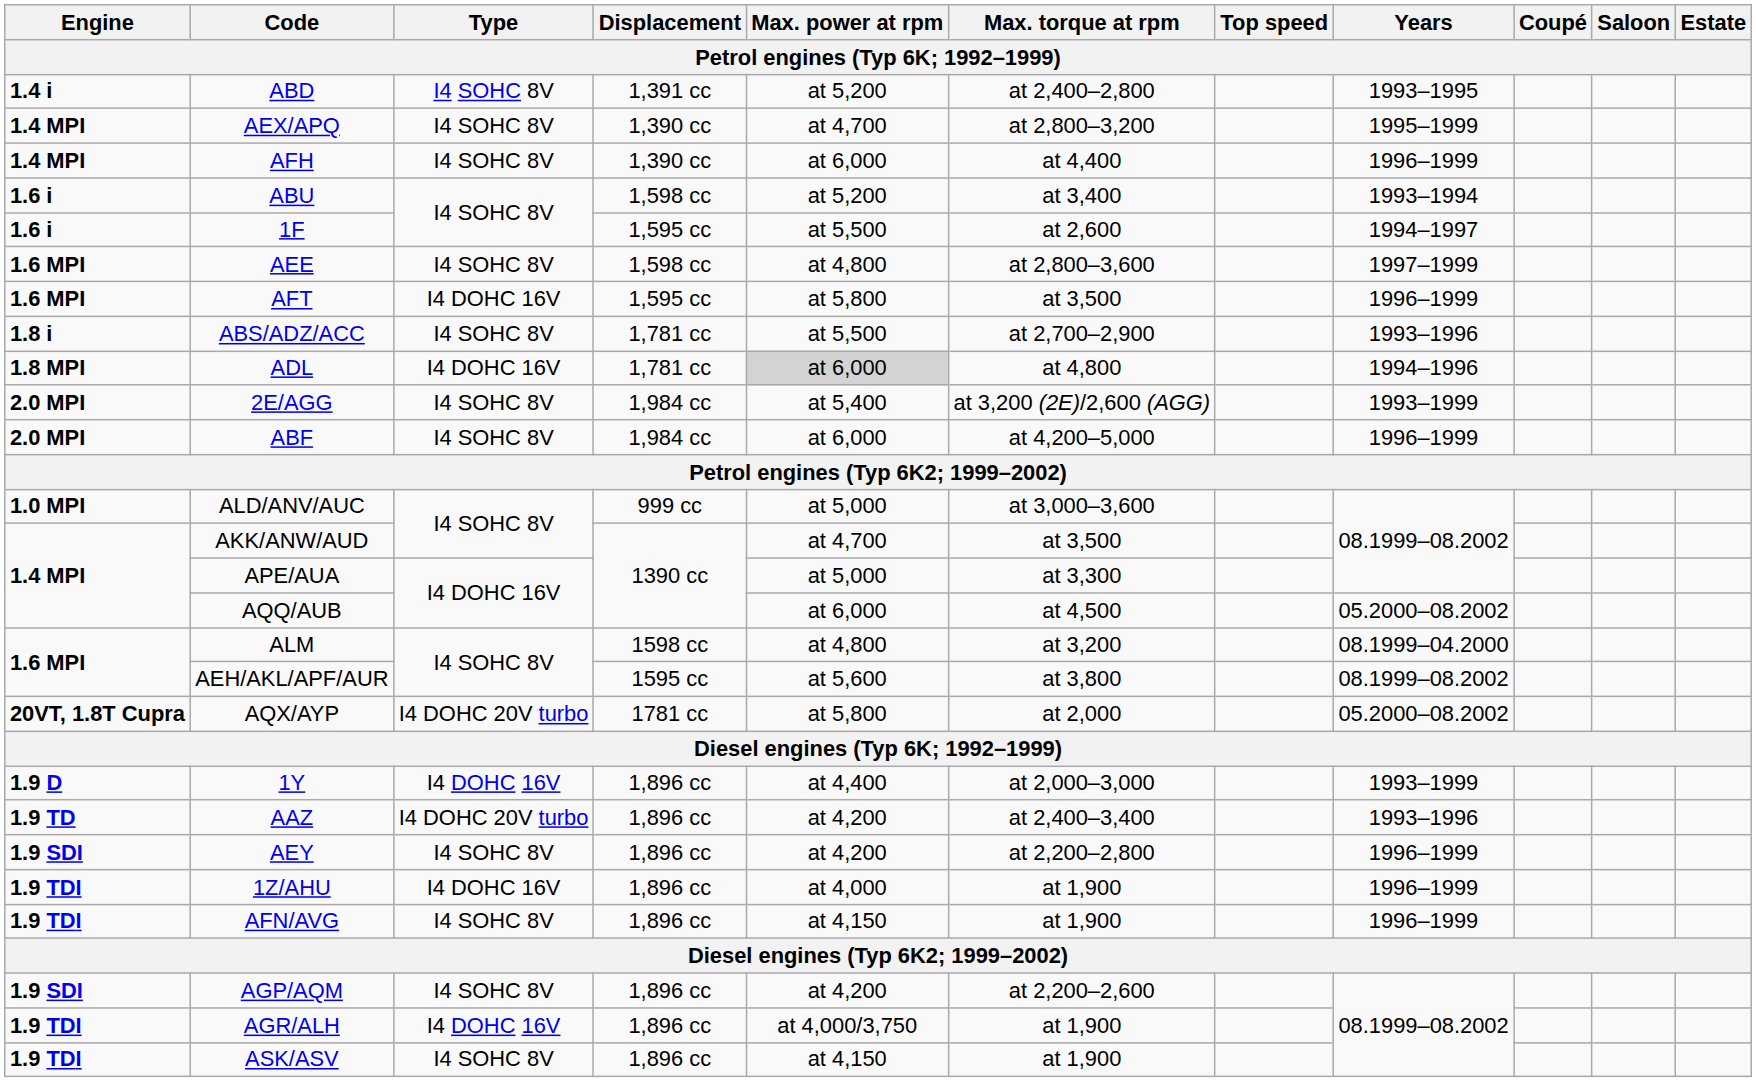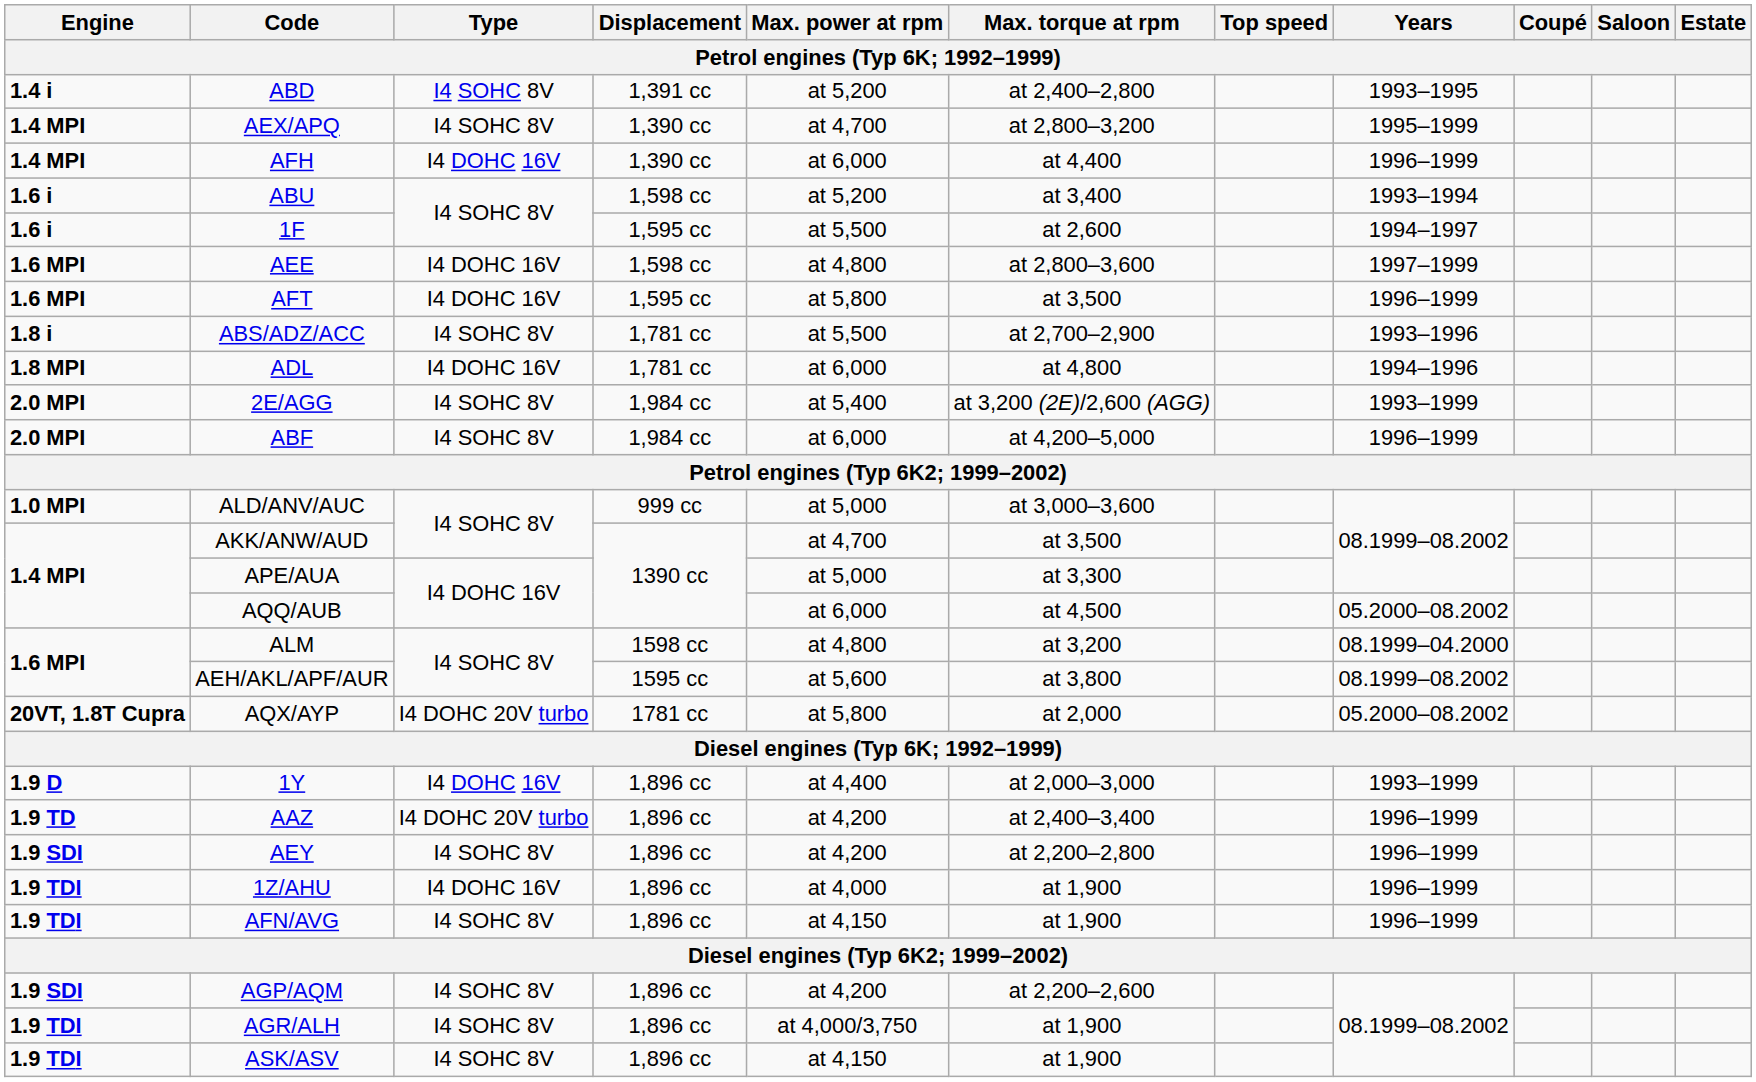 <table class="wikitable" style="text-align:center; font-size:90%;">
 <tr>
 <th>Engine</th>
 <th>Code</th>
 <th>Type</th>
 <th>Displacement</th>
 <th>Max. power at rpm</th>
 <th>Max. torque at rpm</th>
 <th>Top speed</th>
 <th>Years</th>
 <th>Coupé</th>
 <th>Saloon</th>
 <th>Estate</th>
 </tr>
 <tr>
 <th colspan="11">Petrol engines (Typ 6K; 1992–1999)</th>
 </tr>
 <tr>
 <td align="left"><strong>1.4 i</strong></td>
 <td><a href='#'>ABD</a></td>
 <td><a href='#'>I4</a> <a href='#'>SOHC</a> 8V</td>
 <td>1,391 cc</td>
 <td> at 5,200</td>
 <td> at 2,400–2,800</td>
 <td></td>
 <td>1993–1995</td>
 <td></td>
 <td></td>
 <td></td>
 </tr>
 <tr>
 <td align="left"><strong>1.4 MPI</strong></td>
 <td><a href='#'>AEX/APQ</a></td>
 <td>I4 SOHC 8V</td>
 <td>1,390 cc</td>
 <td> at 4,700</td>
 <td> at 2,800–3,200</td>
 <td></td>
 <td>1995–1999</td>
 <td></td>
 <td></td>
 <td></td>
 </tr>
 <tr>
 <td align="left"><strong>1.4 MPI</strong></td>
 <td><a href='#'>AFH</a></td>
-<td>I4 SOHC 8V</td>
+<td>I4 <a href='#'>DOHC</a> <a href='#'>16V</a></td>
 <td>1,390 cc</td>
 <td> at 6,000</td>
 <td> at 4,400</td>
 <td></td>
 <td>1996–1999</td>
 <td></td>
 <td></td>
 <td></td>
 </tr>
 <tr>
 <td align="left"><strong>1.6 i</strong></td>
 <td><a href='#'>ABU</a></td>
 <td rowspan="2">I4 SOHC 8V</td>
 <td>1,598 cc</td>
 <td> at 5,200</td>
 <td> at 3,400</td>
 <td></td>
 <td>1993–1994</td>
 <td></td>
 <td></td>
 <td></td>
 </tr>
 <tr>
 <td align="left"><strong>1.6 i</strong></td>
 <td><a href='#'>1F</a></td>
 <td>1,595 cc</td>
 <td> at 5,500</td>
 <td> at 2,600</td>
 <td></td>
 <td>1994–1997</td>
 <td></td>
 <td></td>
 <td></td>
 </tr>
 <tr>
 <td align="left"><strong>1.6 MPI</strong></td>
 <td><a href='#'>AEE</a></td>
-<td>I4 SOHC 8V</td>
+<td>I4 DOHC 16V</td>
 <td>1,598 cc</td>
 <td> at 4,800</td>
 <td> at 2,800–3,600</td>
 <td></td>
 <td>1997–1999</td>
 <td></td>
 <td></td>
 <td></td>
 </tr>
 <tr>
 <td align="left"><strong>1.6 MPI</strong></td>
 <td><a href='#'>AFT</a></td>
 <td>I4 DOHC 16V</td>
 <td>1,595 cc</td>
 <td> at 5,800</td>
 <td> at 3,500</td>
 <td></td>
 <td>1996–1999</td>
 <td></td>
 <td></td>
 <td></td>
 </tr>
 <tr>
 <td align="left"><strong>1.8 i</strong></td>
 <td><a href='#'>ABS/ADZ/ACC</a></td>
 <td>I4 SOHC 8V</td>
 <td>1,781 cc</td>
 <td> at 5,500</td>
 <td> at 2,700–2,900</td>
 <td></td>
 <td>1993–1996</td>
 <td></td>
 <td></td>
 <td></td>
 </tr>
 <tr>
 <td align="left"><strong>1.8 MPI</strong></td>
 <td><a href='#'>ADL</a></td>
 <td>I4 DOHC 16V</td>
 <td>1,781 cc</td>
-<td style="background: lightgrey;"> at 6,000</td>
+<td> at 6,000</td>
 <td> at 4,800</td>
 <td></td>
 <td>1994–1996</td>
 <td></td>
 <td></td>
 <td></td>
 </tr>
 <tr>
 <td align="left"><strong>2.0 MPI</strong></td>
 <td><a href='#'>2E/AGG</a></td>
 <td>I4 SOHC 8V</td>
 <td>1,984 cc</td>
 <td> at 5,400</td>
 <td> at 3,200 <em>(2E)</em>/2,600 <em>(AGG)</em></td>
 <td></td>
 <td>1993–1999</td>
 <td></td>
 <td></td>
 <td></td>
 </tr>
 <tr>
 <td align="left"><strong>2.0 MPI</strong></td>
 <td><a href='#'>ABF</a></td>
 <td>I4 SOHC 8V</td>
 <td>1,984 cc</td>
 <td> at 6,000</td>
 <td> at 4,200–5,000</td>
 <td></td>
 <td>1996–1999</td>
 <td></td>
 <td></td>
 <td></td>
 </tr>
 <tr>
 <th colspan="11">Petrol engines (Typ 6K2; 1999–2002)</th>
 </tr>
 <tr>
 <td align="left"><strong>1.0 MPI</strong></td>
 <td>ALD/ANV/AUC</td>
 <td rowspan="2">I4 SOHC 8V</td>
 <td>999 cc</td>
 <td> at 5,000</td>
 <td> at 3,000–3,600</td>
 <td></td>
 <td rowspan="3">08.1999–08.2002</td>
 <td></td>
 <td></td>
 <td></td>
 </tr>
 <tr>
 <td align="left" rowspan="3"><strong>1.4 MPI</strong></td>
 <td>AKK/ANW/AUD</td>
 <td rowspan="3">1390 cc</td>
 <td> at 4,700</td>
 <td> at 3,500</td>
 <td></td>
 <td></td>
 <td></td>
 <td></td>
 </tr>
 <tr>
 <td>APE/AUA</td>
 <td rowspan="2">I4 DOHC 16V</td>
 <td> at 5,000</td>
 <td> at 3,300</td>
 <td></td>
 <td></td>
 <td></td>
 <td></td>
 </tr>
 <tr>
 <td>AQQ/AUB</td>
 <td> at 6,000</td>
 <td> at 4,500</td>
 <td></td>
 <td>05.2000–08.2002</td>
 <td></td>
 <td></td>
 <td></td>
 </tr>
 <tr>
 <td align="left" rowspan="2"><strong>1.6 MPI</strong></td>
 <td>ALM</td>
 <td rowspan="2">I4 SOHC 8V</td>
 <td>1598 cc</td>
 <td> at 4,800</td>
 <td> at 3,200</td>
 <td></td>
 <td>08.1999–04.2000</td>
 <td></td>
 <td></td>
 <td></td>
 </tr>
 <tr>
 <td>AEH/AKL/APF/AUR</td>
 <td>1595 cc</td>
 <td> at 5,600</td>
 <td> at 3,800</td>
 <td></td>
 <td>08.1999–08.2002</td>
 <td></td>
 <td></td>
 <td></td>
 </tr>
 <tr>
 <td align="left"><strong>20VT, 1.8T Cupra</strong></td>
 <td>AQX/AYP</td>
 <td>I4 DOHC 20V <a href='#'>turbo</a></td>
 <td>1781 cc</td>
 <td> at 5,800</td>
 <td> at 2,000</td>
 <td></td>
 <td>05.2000–08.2002</td>
 <td></td>
 <td></td>
 <td></td>
 </tr>
 <tr>
 <th colspan="11">Diesel engines (Typ 6K; 1992–1999)</th>
 </tr>
 <tr>
 <td align="left"><strong>1.9 <a href='#'>D</a></strong></td>
 <td><a href='#'>1Y</a></td>
 <td>I4 <a href='#'>DOHC</a> <a href='#'>16V</a></td>
 <td>1,896 cc</td>
 <td> at 4,400</td>
 <td> at 2,000–3,000</td>
 <td></td>
 <td>1993–1999</td>
 <td></td>
 <td></td>
 <td></td>
 </tr>
 <tr>
 <td align="left"><strong>1.9 <a href='#'>TD</a></strong></td>
 <td><a href='#'>AAZ</a></td>
 <td>I4 DOHC 20V <a href='#'>turbo</a></td>
 <td>1,896 cc</td>
 <td> at 4,200</td>
 <td> at 2,400–3,400</td>
 <td></td>
-<td>1993–1996</td>
+<td>1996–1999</td>
 <td></td>
 <td></td>
 <td></td>
 </tr>
 <tr>
 <td align="left"><strong>1.9 <a href='#'>SDI</a></strong></td>
 <td><a href='#'>AEY</a></td>
 <td>I4 SOHC 8V</td>
 <td>1,896 cc</td>
 <td> at 4,200</td>
 <td> at 2,200–2,800</td>
 <td></td>
 <td>1996–1999</td>
 <td></td>
 <td></td>
 <td></td>
 </tr>
 <tr>
 <td align="left"><strong>1.9 <a href='#'>TDI</a></strong></td>
 <td><a href='#'>1Z/AHU</a></td>
 <td>I4 DOHC 16V</td>
 <td>1,896 cc</td>
 <td> at 4,000</td>
 <td> at 1,900</td>
 <td></td>
 <td>1996–1999</td>
 <td></td>
 <td></td>
 <td></td>
 </tr>
 <tr>
 <td align="left"><strong>1.9 <a href='#'>TD<span>I</span></a></strong></td>
 <td><a href='#'>AFN/AVG</a></td>
 <td>I4 SOHC 8V</td>
 <td>1,896 cc</td>
 <td> at 4,150</td>
 <td> at 1,900</td>
 <td></td>
 <td>1996–1999</td>
 <td></td>
 <td></td>
 <td></td>
 </tr>
 <tr>
 <th colspan="11">Diesel engines (Typ 6K2; 1999–2002)</th>
 </tr>
 <tr>
 <td align="left"><strong>1.9 <a href='#'>SDI</a></strong></td>
 <td><a href='#'>AGP/AQM</a></td>
 <td>I4 SOHC 8V</td>
 <td>1,896 cc</td>
 <td> at 4,200</td>
 <td> at 2,200–2,600</td>
 <td></td>
 <td rowspan="3">08.1999–08.2002</td>
 <td></td>
 <td></td>
 <td></td>
 </tr>
 <tr>
 <td align="left"><strong>1.9 <a href='#'>TDI</a></strong></td>
 <td><a href='#'>AGR/ALH</a></td>
-<td>I4 <a href='#'>DOHC</a> <a href='#'>16V</a></td>
+<td>I4 SOHC 8V</td>
 <td>1,896 cc</td>
 <td> at 4,000/3,750</td>
 <td> at 1,900</td>
 <td></td>
 <td></td>
 <td></td>
 <td></td>
 </tr>
 <tr>
 <td align="left"><strong>1.9 <a href='#'>TD<span>I</span></a></strong></td>
 <td><a href='#'>ASK/ASV</a></td>
 <td>I4 SOHC 8V</td>
 <td>1,896 cc</td>
 <td> at 4,150</td>
 <td> at 1,900</td>
 <td></td>
 <td></td>
 <td></td>
 <td></td>
 </tr>
 </table>
